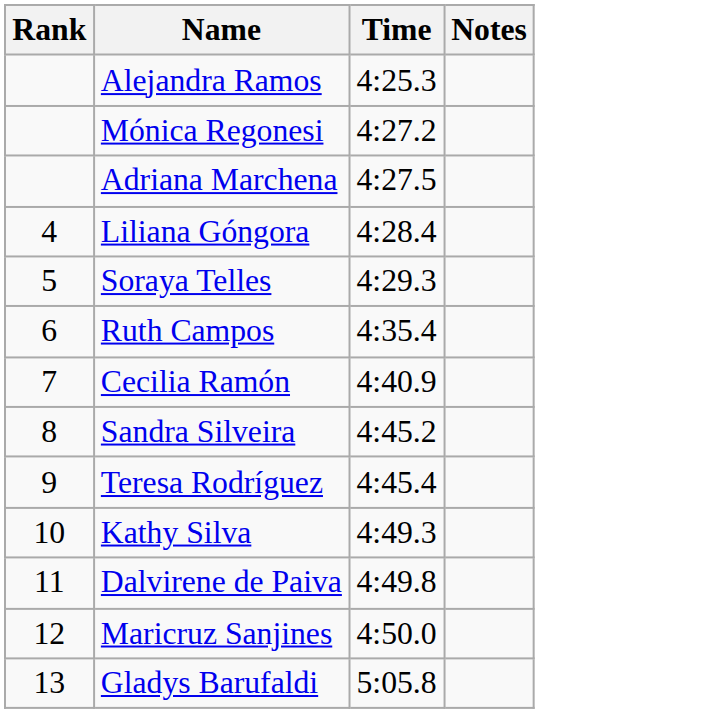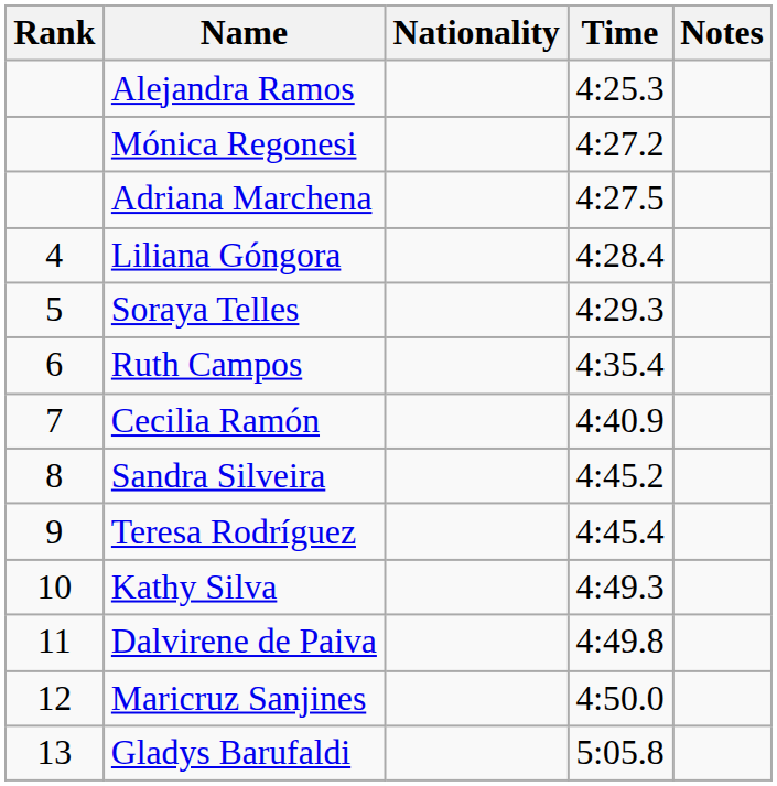 <table class="wikitable sortable" style="text-align:center">
 <tr>
 <th>Rank</th>
 <th>Name</th>
+<th>Nationality</th>
 <th>Time</th>
 <th>Notes</th>
 </tr>
 <tr>
 <td></td>
 <td align=left><a href='#'>Alejandra Ramos</a></td>
+<td align=left></td>
 <td>4:25.3</td>
 <td></td>
 </tr>
 <tr>
 <td></td>
 <td align=left><a href='#'>Mónica Regonesi</a></td>
+<td align=left></td>
 <td>4:27.2</td>
 <td></td>
 </tr>
 <tr>
 <td></td>
 <td align=left><a href='#'>Adriana Marchena</a></td>
+<td align=left></td>
 <td>4:27.5</td>
 <td></td>
 </tr>
 <tr>
 <td>4</td>
 <td align=left><a href='#'>Liliana Góngora</a></td>
+<td align=left></td>
 <td>4:28.4</td>
 <td></td>
 </tr>
 <tr>
 <td>5</td>
 <td align=left><a href='#'>Soraya Telles</a></td>
+<td align=left></td>
 <td>4:29.3</td>
 <td></td>
 </tr>
 <tr>
 <td>6</td>
 <td align=left><a href='#'>Ruth Campos</a></td>
+<td align=left></td>
 <td>4:35.4</td>
 <td></td>
 </tr>
 <tr>
 <td>7</td>
 <td align=left><a href='#'>Cecilia Ramón</a></td>
+<td align=left></td>
 <td>4:40.9</td>
 <td></td>
 </tr>
 <tr>
 <td>8</td>
 <td align=left><a href='#'>Sandra Silveira</a></td>
+<td align=left></td>
 <td>4:45.2</td>
 <td></td>
 </tr>
 <tr>
 <td>9</td>
 <td align=left><a href='#'>Teresa Rodríguez</a></td>
+<td align=left></td>
 <td>4:45.4</td>
 <td></td>
 </tr>
 <tr>
 <td>10</td>
 <td align=left><a href='#'>Kathy Silva</a></td>
+<td align=left></td>
 <td>4:49.3</td>
 <td></td>
 </tr>
 <tr>
 <td>11</td>
 <td align=left><a href='#'>Dalvirene de Paiva</a></td>
+<td align=left></td>
 <td>4:49.8</td>
 <td></td>
 </tr>
 <tr>
 <td>12</td>
 <td align=left><a href='#'>Maricruz Sanjines</a></td>
+<td align=left></td>
 <td>4:50.0</td>
 <td></td>
 </tr>
 <tr>
 <td>13</td>
 <td align=left><a href='#'>Gladys Barufaldi</a></td>
+<td align=left></td>
 <td>5:05.8</td>
 <td></td>
 </tr>
 </table>
